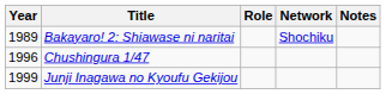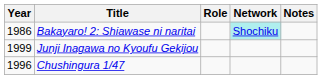 <table class="wikitable" style="font-size: 90%;">
 <tr>
 <th>Year</th>
 <th>Title</th>
 <th>Role</th>
 <th>Network</th>
 <th>Notes</th>
 </tr>
 <tr>
-<td>1989</td>
+<td>1986</td>
 <td><em><a href='#'>Bakayaro! 2: Shiawase ni naritai</a></em></td>
 <td></td>
-<td><a href='#'>Shochiku</a></td>
+<td style="background: paleturquoise;"><a href='#'>Shochiku</a></td>
+<td></td>
+</tr>
+<tr>
+<td>1999</td>
+<td><em><a href='#'>Junji Inagawa no Kyoufu Gekijou</a></em></td>
+<td></td>
+<td></td>
 <td></td>
 </tr>
 <tr>
 <td>1996</td>
 <td><em><a href='#'>Chushingura 1/47</a></em></td>
 <td></td>
 <td></td>
 <td></td>
 </tr>
-<tr>
-<td>1999</td>
-<td><em><a href='#'>Junji Inagawa no Kyoufu Gekijou</a></em></td>
-<td></td>
-<td></td>
-<td></td>
-</tr>
 </table>
